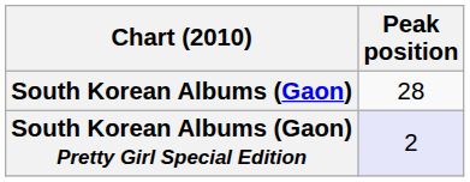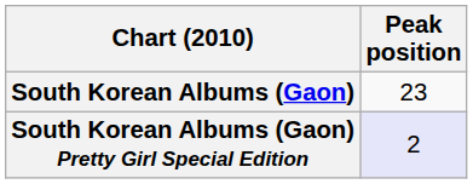 <table class="wikitable plainrowheaders" style="text-align:center;">
 <tr>
 <th>Chart (2010)</th>
 <th>Peak<br>position</th>
 </tr>
 <tr>
 <th scope="row">South Korean Albums (<a href='#'>Gaon</a>)</th>
-<td>28</td>
+<td>23</td>
 </tr>
 <tr>
 <th scope="row">South Korean Albums (Gaon)<br><small><em>Pretty Girl Special Edition</em></small></th>
 <td style="background: lavender;">2</td>
 </tr>
 </table>
